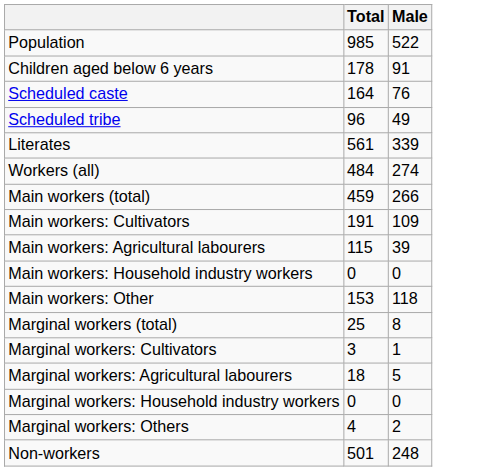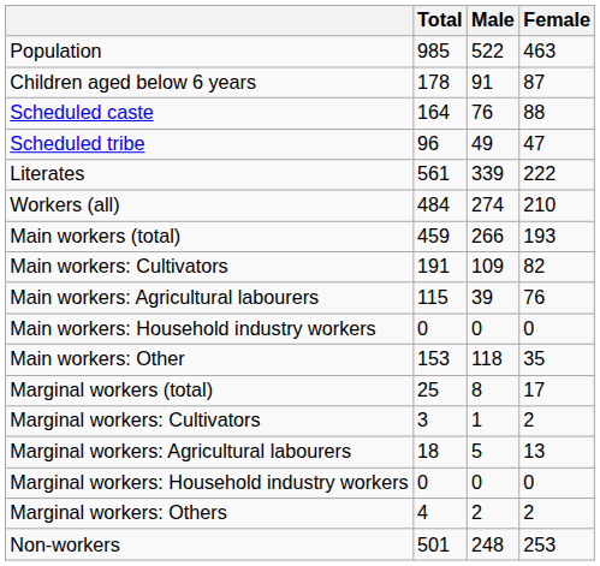 <table class="wikitable sortable">
 <tr>
 <th></th>
 <th>Total</th>
 <th>Male</th>
+<th>Female</th>
 </tr>
 <tr>
 <td>Population</td>
 <td>985</td>
 <td>522</td>
+<td>463</td>
 </tr>
 <tr>
 <td>Children aged below 6 years</td>
 <td>178</td>
 <td>91</td>
+<td>87</td>
 </tr>
 <tr>
 <td><a href='#'>Scheduled caste</a></td>
 <td>164</td>
 <td>76</td>
+<td>88</td>
 </tr>
 <tr>
 <td><a href='#'>Scheduled tribe</a></td>
 <td>96</td>
 <td>49</td>
+<td>47</td>
 </tr>
 <tr>
 <td>Literates</td>
 <td>561</td>
 <td>339</td>
+<td>222</td>
 </tr>
 <tr>
 <td>Workers (all)</td>
 <td>484</td>
 <td>274</td>
+<td>210</td>
 </tr>
 <tr>
 <td>Main workers (total)</td>
 <td>459</td>
 <td>266</td>
+<td>193</td>
 </tr>
 <tr>
 <td>Main workers: Cultivators</td>
 <td>191</td>
 <td>109</td>
+<td>82</td>
 </tr>
 <tr>
 <td>Main workers: Agricultural labourers</td>
 <td>115</td>
 <td>39</td>
+<td>76</td>
 </tr>
 <tr>
 <td>Main workers: Household industry workers</td>
+<td>0</td>
 <td>0</td>
 <td>0</td>
 </tr>
 <tr>
 <td>Main workers: Other</td>
 <td>153</td>
 <td>118</td>
+<td>35</td>
 </tr>
 <tr>
 <td>Marginal workers (total)</td>
 <td>25</td>
 <td>8</td>
+<td>17</td>
 </tr>
 <tr>
 <td>Marginal workers: Cultivators</td>
 <td>3</td>
 <td>1</td>
+<td>2</td>
 </tr>
 <tr>
 <td>Marginal workers: Agricultural labourers</td>
 <td>18</td>
 <td>5</td>
+<td>13</td>
 </tr>
 <tr>
 <td>Marginal workers: Household industry workers</td>
+<td>0</td>
 <td>0</td>
 <td>0</td>
 </tr>
 <tr>
 <td>Marginal workers: Others</td>
 <td>4</td>
 <td>2</td>
+<td>2</td>
 </tr>
 <tr>
 <td>Non-workers</td>
 <td>501</td>
 <td>248</td>
+<td>253</td>
 </tr>
 </table>
